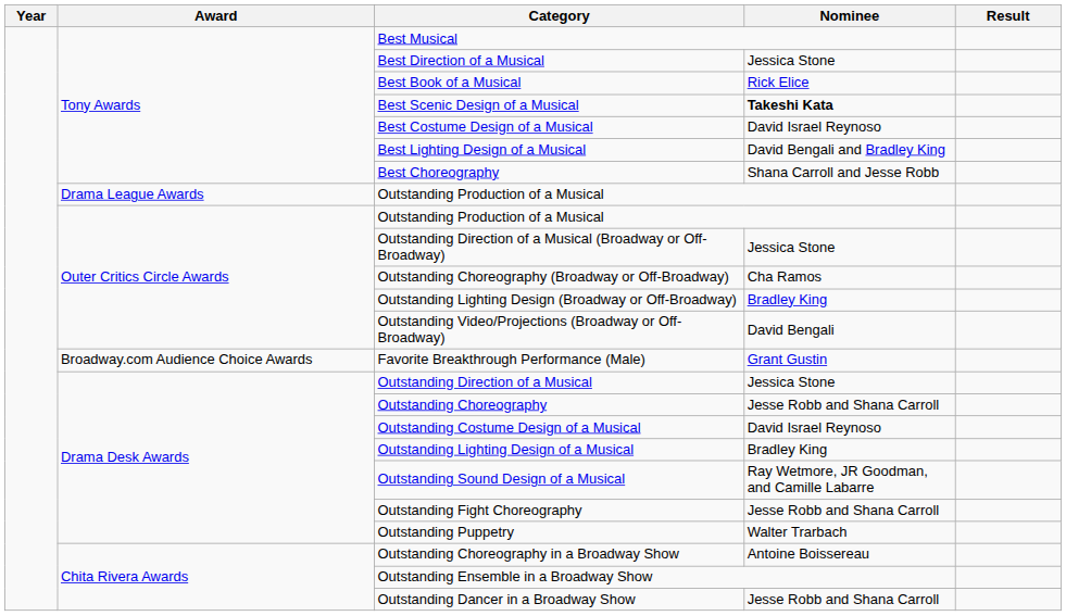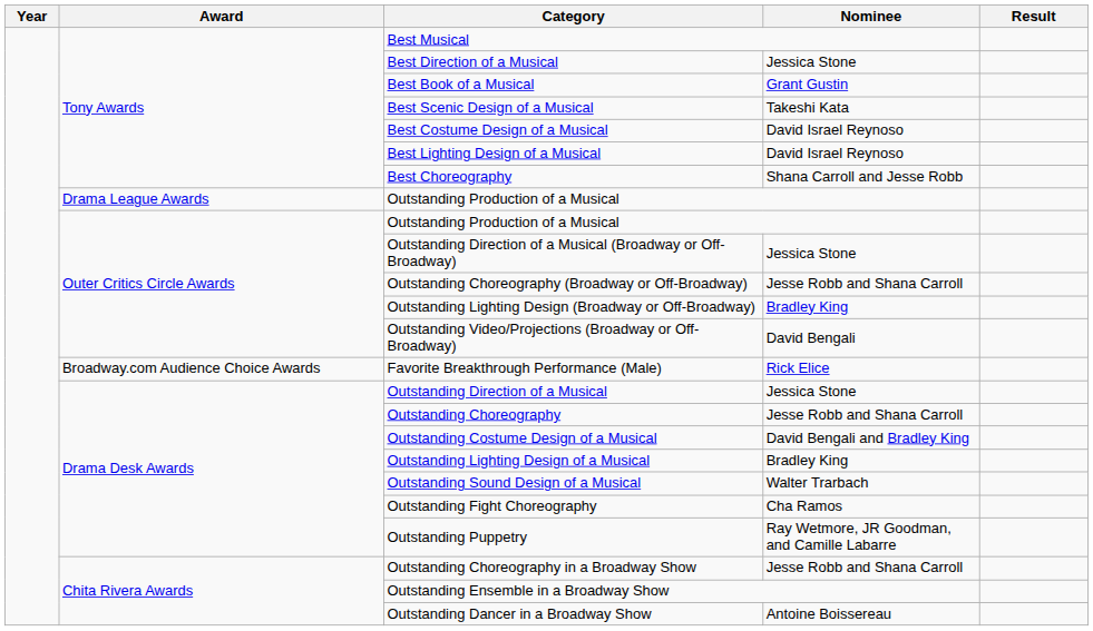 <table class="wikitable" width="95%">
 <tr>
 <th width="5%">Year</th>
 <th width="30%">Award</th>
 <th width="35%">Category</th>
 <th width="20%">Nominee</th>
 <th width="10%">Result</th>
 </tr>
 <tr>
 <td rowspan="24"></td>
 <td rowspan=7><a href='#'>Tony Awards</a></td>
 <td colspan=2><a href='#'>Best Musical</a></td>
 <td></td>
 </tr>
 <tr>
 <td><a href='#'>Best Direction of a Musical</a></td>
 <td>Jessica Stone</td>
 <td></td>
 </tr>
 <tr>
 <td><a href='#'>Best Book of a Musical</a></td>
-<td><a href='#'>Rick Elice</a></td>
+<td><a href='#'>Grant Gustin</a></td>
 <td></td>
 </tr>
 <tr>
 <td><a href='#'>Best Scenic Design of a Musical</a></td>
-<td><strong>Takeshi Kata</strong></td>
+<td>Takeshi Kata</td>
 <td></td>
 </tr>
 <tr>
 <td><a href='#'>Best Costume Design of a Musical</a></td>
 <td>David Israel Reynoso</td>
 <td></td>
 </tr>
 <tr>
 <td><a href='#'>Best Lighting Design of a Musical</a></td>
-<td>David Bengali and <a href='#'>Bradley King</a></td>
+<td>David Israel Reynoso</td>
 <td></td>
 </tr>
 <tr>
 <td><a href='#'>Best Choreography</a></td>
 <td>Shana Carroll and Jesse Robb</td>
 <td></td>
 </tr>
 <tr>
 <td rowspan=1><a href='#'>Drama League Awards</a></td>
 <td colspan=2>Outstanding Production of a Musical</td>
 <td></td>
 </tr>
 <tr>
 <td rowspan=5><a href='#'>Outer Critics Circle Awards</a></td>
 <td colspan=2>Outstanding Production of a Musical</td>
 <td></td>
 </tr>
 <tr>
 <td>Outstanding Direction of a Musical (Broadway or Off-Broadway)</td>
 <td>Jessica Stone</td>
 <td></td>
 </tr>
 <tr>
 <td>Outstanding Choreography (Broadway or Off-Broadway)</td>
-<td>Cha Ramos</td>
+<td>Jesse Robb and Shana Carroll</td>
 <td></td>
 </tr>
 <tr>
 <td>Outstanding Lighting Design (Broadway or Off-Broadway)</td>
 <td><a href='#'>Bradley King</a></td>
 <td></td>
 </tr>
 <tr>
 <td>Outstanding Video/Projections (Broadway or Off-Broadway)</td>
 <td>David Bengali</td>
 <td></td>
 </tr>
 <tr>
 <td>Broadway.com Audience Choice Awards</td>
 <td>Favorite Breakthrough Performance (Male)</td>
-<td><a href='#'>Grant Gustin</a></td>
+<td><a href='#'>Rick Elice</a></td>
 <td></td>
 </tr>
 <tr>
 <td rowspan="7"><a href='#'>Drama Desk Awards</a></td>
 <td><a href='#'>Outstanding Direction of a Musical</a></td>
 <td>Jessica Stone</td>
 <td></td>
 </tr>
 <tr>
 <td><a href='#'>Outstanding Choreography</a></td>
 <td>Jesse Robb and Shana Carroll</td>
 <td></td>
 </tr>
 <tr>
 <td><a href='#'>Outstanding Costume Design of a Musical</a></td>
-<td>David Israel Reynoso</td>
+<td>David Bengali and <a href='#'>Bradley King</a></td>
 <td></td>
 </tr>
 <tr>
 <td><a href='#'>Outstanding Lighting Design of a Musical</a></td>
 <td>Bradley King</td>
 <td></td>
 </tr>
 <tr>
 <td><a href='#'>Outstanding Sound Design of a Musical</a></td>
-<td>Ray Wetmore, JR Goodman, and Camille Labarre</td>
+<td>Walter Trarbach</td>
 <td></td>
 </tr>
 <tr>
 <td>Outstanding Fight Choreography</td>
-<td>Jesse Robb and Shana Carroll</td>
+<td>Cha Ramos</td>
 <td></td>
 </tr>
 <tr>
 <td>Outstanding Puppetry</td>
-<td>Walter Trarbach</td>
+<td>Ray Wetmore, JR Goodman, and Camille Labarre</td>
 <td></td>
 </tr>
 <tr>
 <td rowspan=3><a href='#'>Chita Rivera Awards</a></td>
 <td>Outstanding Choreography in a Broadway Show</td>
-<td>Antoine Boissereau</td>
+<td>Jesse Robb and Shana Carroll</td>
 <td></td>
 </tr>
 <tr>
 <td colspan=2>Outstanding Ensemble in a Broadway Show</td>
 <td></td>
 </tr>
 <tr>
 <td>Outstanding Dancer in a Broadway Show</td>
-<td>Jesse Robb and Shana Carroll</td>
+<td>Antoine Boissereau</td>
 <td></td>
 </tr>
 </table>
